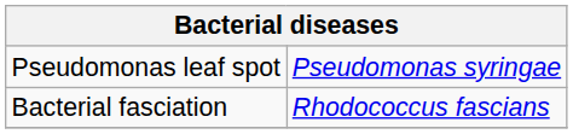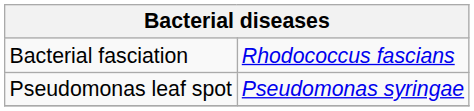 <table class="wikitable" style="clear">
 <tr>
 <th colspan=2><strong>Bacterial diseases</strong><br></th>
+</tr>
+<tr>
+<td>Bacterial fasciation</td>
+<td><em><a href='#'>Rhodococcus fascians</a></em></td>
 </tr>
 <tr>
 <td>Pseudomonas leaf spot</td>
 <td><em><a href='#'>Pseudomonas syringae</a></em></td>
 </tr>
 <tr>
-<td>Bacterial fasciation</td>
-<td><em><a href='#'>Rhodococcus fascians</a></em></td>
-</tr>
-<tr>
 </tr>
 </table>
